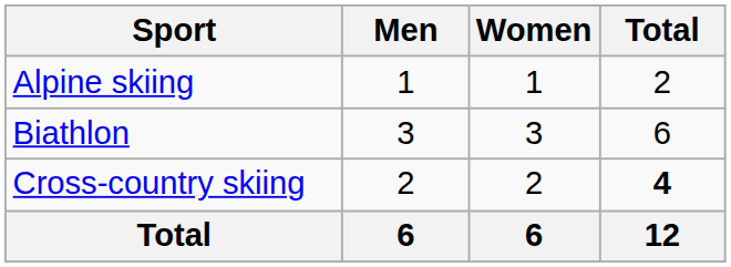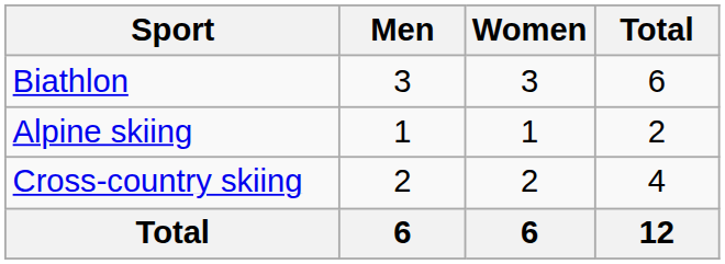 <table class="wikitable sortable" style=text-align:center>
 <tr>
 <th width=160>Sport</th>
 <th width=55>Men</th>
 <th width=55>Women</th>
 <th width=55>Total</th>
 </tr>
 <tr>
+<td align=left><a href='#'>Biathlon</a></td>
+<td>3</td>
+<td>3</td>
+<td>6</td>
+</tr>
+<tr>
 <td align=left><a href='#'>Alpine skiing</a></td>
 <td>1</td>
 <td>1</td>
 <td>2</td>
 </tr>
 <tr>
-<td align=left><a href='#'>Biathlon</a></td>
-<td>3</td>
-<td>3</td>
-<td>6</td>
-</tr>
-<tr>
 <td align=left><a href='#'>Cross-country skiing</a></td>
 <td>2</td>
 <td>2</td>
-<td><strong>4</strong></td>
+<td>4</td>
 </tr>
 <tr>
 <th>Total</th>
 <th>6</th>
 <th>6</th>
 <th>12</th>
 </tr>
 </table>
